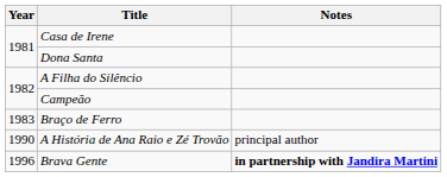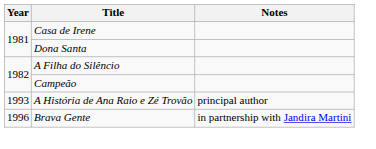 <table class="wikitable plainrowheaders">
 <tr>
 <th>Year</th>
 <th>Title</th>
 <th>Notes</th>
 </tr>
 <tr>
 <td rowspan="2">1981</td>
 <td><em>Casa de Irene</em></td>
 <td></td>
 </tr>
 <tr>
 <td><em>Dona Santa</em></td>
 <td></td>
 </tr>
 <tr>
 <td rowspan="2">1982</td>
 <td><em>A Filha do Silêncio</em></td>
 <td></td>
 </tr>
 <tr>
 <td><em>Campeão</em></td>
 <td></td>
 </tr>
 <tr>
-<td>1983</td>
-<td><em>Braço de Ferro</em></td>
-<td></td>
-</tr>
-<tr>
-<td>1990</td>
+<td>1993</td>
 <td><em>A História de Ana Raio e Zé Trovão</em></td>
 <td>principal author</td>
 </tr>
 <tr>
 <td>1996</td>
 <td><em>Brava Gente</em></td>
-<td><strong>in partnership with <a href='#'>Jandira Martini</a></strong></td>
+<td>in partnership with <a href='#'>Jandira Martini</a></td>
 </tr>
 </table>
